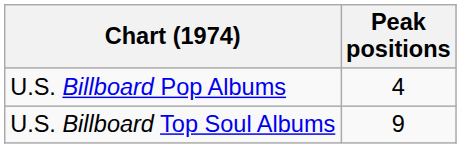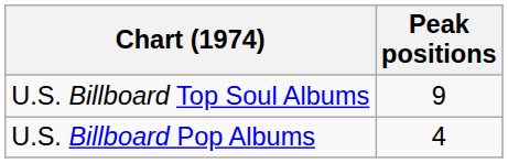 <table class="wikitable">
 <tr>
 <th align="left">Chart (1974)</th>
 <th style="text-align:center;">Peak<br>positions</th>
 </tr>
 <tr>
+<td align="left">U.S. <em>Billboard</em> <a href='#'>Top Soul Albums</a></td>
+<td style="text-align:center;">9</td>
+</tr>
+<tr>
 <td align="left">U.S. <a href='#'><em>Billboard</em> Pop Albums</a></td>
 <td style="text-align:center;">4</td>
 </tr>
-<tr>
-<td align="left">U.S. <em>Billboard</em> <a href='#'>Top Soul Albums</a></td>
-<td style="text-align:center;">9</td>
-</tr>
 </table>
